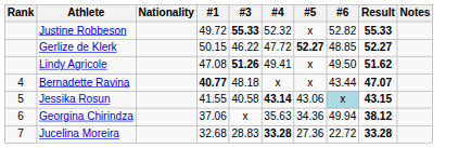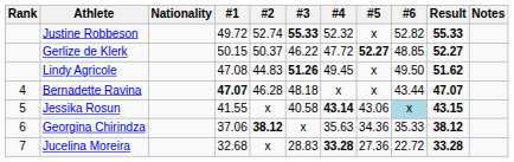 <table class="wikitable sortable" style="text-align:center">
 <tr>
 <th>Rank</th>
 <th>Athlete</th>
 <th>Nationality</th>
 <th>#1</th>
+<th>#2</th>
 <th>#3</th>
 <th>#4</th>
 <th>#5</th>
 <th>#6</th>
 <th>Result</th>
 <th>Notes</th>
 </tr>
 <tr>
 <td></td>
 <td align="left"><a href='#'>Justine Robbeson</a></td>
 <td align=left></td>
 <td>49.72</td>
+<td>52.74</td>
 <td><strong>55.33</strong></td>
 <td>52.32</td>
 <td>x</td>
 <td>52.82</td>
 <td><strong>55.33</strong></td>
 <td></td>
 </tr>
 <tr>
 <td></td>
 <td align="left"><a href='#'>Gerlize de Klerk</a></td>
 <td align=left></td>
 <td>50.15</td>
+<td>50.37</td>
 <td>46.22</td>
 <td>47.72</td>
 <td><strong>52.27</strong></td>
 <td>48.85</td>
 <td><strong>52.27</strong></td>
 <td></td>
 </tr>
 <tr>
 <td></td>
 <td align="left"><a href='#'>Lindy Agricole</a></td>
 <td align=left></td>
 <td>47.08</td>
+<td>44.83</td>
 <td><strong>51.26</strong></td>
-<td>49.41</td>
+<td>49.45</td>
 <td>x</td>
 <td>49.50</td>
 <td><strong>51.62</strong></td>
 <td></td>
 </tr>
 <tr>
 <td>4</td>
 <td align="left"><a href='#'>Bernadette Ravina</a></td>
 <td align=left></td>
-<td><strong>40.77</strong></td>
+<td><strong>47.07</strong></td>
+<td>46.28</td>
 <td>48.18</td>
 <td>x</td>
 <td>x</td>
 <td>43.44</td>
 <td><strong>47.07</strong></td>
 <td></td>
 </tr>
 <tr>
 <td>5</td>
 <td align="left"><a href='#'>Jessika Rosun</a></td>
 <td align=left></td>
 <td>41.55</td>
+<td>x</td>
 <td>40.58</td>
 <td><strong>43.14</strong></td>
 <td>43.06</td>
 <td style="background: lightblue;">x</td>
 <td><strong>43.15</strong></td>
 <td></td>
 </tr>
 <tr>
 <td>6</td>
 <td align="left"><a href='#'>Georgina Chirindza</a></td>
 <td align=left></td>
 <td>37.06</td>
+<td><strong>38.12</strong></td>
 <td>x</td>
 <td>35.63</td>
 <td>34.36</td>
-<td>49.94</td>
+<td>35.33</td>
 <td><strong>38.12</strong></td>
 <td></td>
 </tr>
 <tr>
 <td>7</td>
 <td align="left"><a href='#'>Jucelina Moreira</a></td>
 <td align=left></td>
 <td>32.68</td>
+<td>x</td>
 <td>28.83</td>
 <td><strong>33.28</strong></td>
 <td>27.36</td>
 <td>22.72</td>
 <td><strong>33.28</strong></td>
 <td></td>
 </tr>
 </table>
